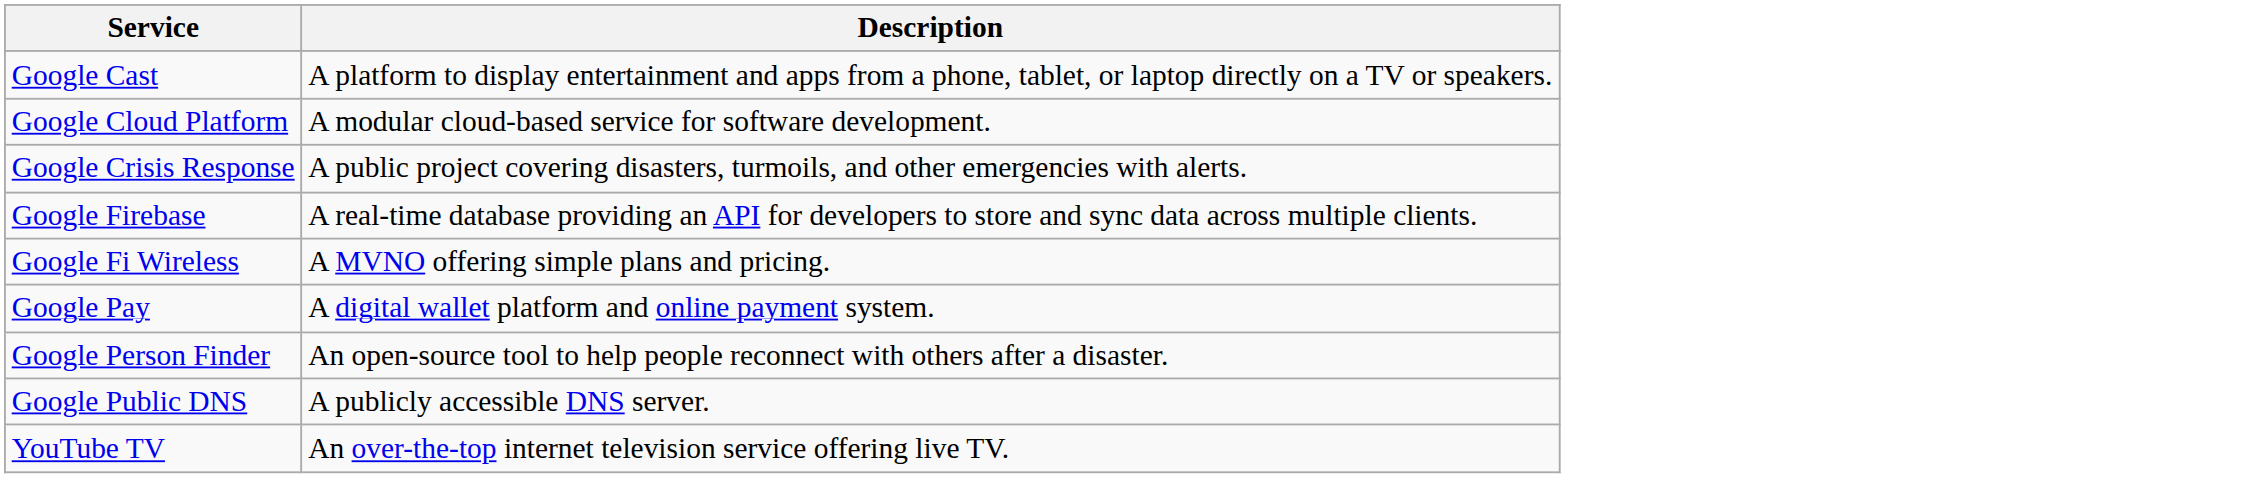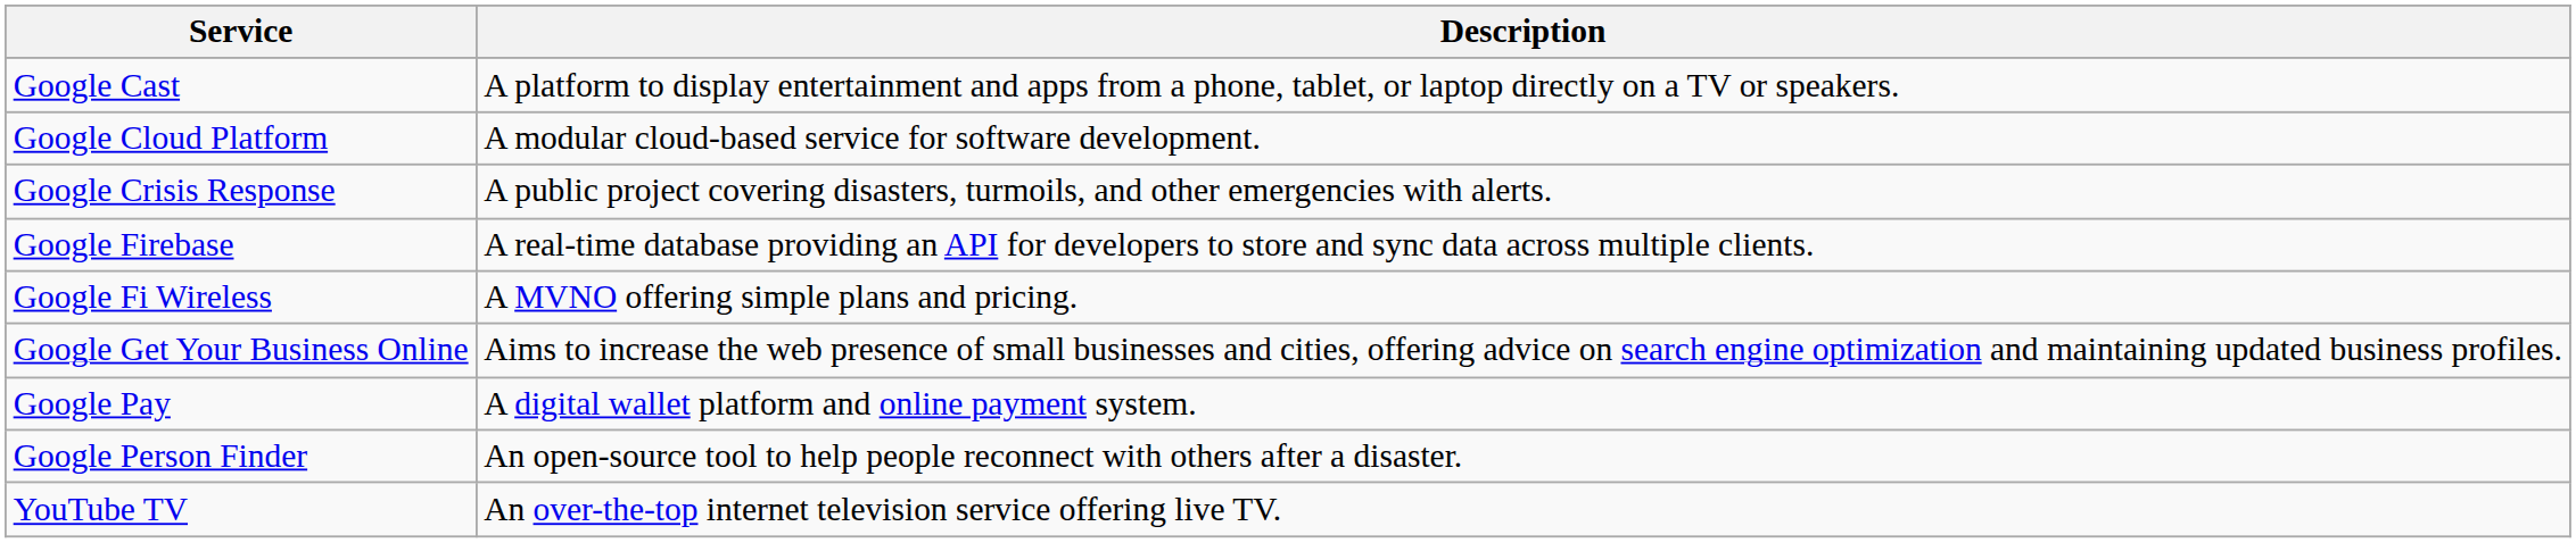 <table class="wikitable sortable">
 <tr>
 <th>Service</th>
 <th>Description</th>
 </tr>
 <tr>
 <td><a href='#'>Google Cast</a></td>
 <td>A platform to display entertainment and apps from a phone, tablet, or laptop directly on a TV or speakers.</td>
 </tr>
 <tr>
 <td><a href='#'>Google Cloud Platform</a></td>
 <td>A modular cloud-based service for software development.</td>
 </tr>
 <tr>
 <td><a href='#'>Google Crisis Response</a></td>
 <td>A public project covering disasters, turmoils, and other emergencies with alerts.</td>
 </tr>
 <tr>
 <td><a href='#'>Google Firebase</a></td>
 <td>A real-time database providing an <a href='#'>API</a> for developers to store and sync data across multiple clients.</td>
 </tr>
 <tr>
 <td><a href='#'>Google Fi Wireless</a></td>
 <td>A <a href='#'>MVNO</a> offering simple plans and pricing.</td>
 </tr>
 <tr>
+<td><a href='#'>Google Get Your Business Online</a></td>
+<td>Aims to increase the web presence of small businesses and cities, offering advice on <a href='#'>search engine optimization</a> and maintaining updated business profiles.</td>
+</tr>
+<tr>
 <td><a href='#'>Google Pay</a></td>
 <td>A <a href='#'>digital wallet</a> platform and <a href='#'>online payment</a> system.</td>
 </tr>
 <tr>
 <td><a href='#'>Google Person Finder</a></td>
 <td>An open-source tool to help people reconnect with others after a disaster.</td>
 </tr>
 <tr>
-<td><a href='#'>Google Public DNS</a></td>
-<td>A publicly accessible <a href='#'>DNS</a> server.</td>
-</tr>
-<tr>
 <td><a href='#'>YouTube TV</a></td>
 <td>An <a href='#'>over-the-top</a> internet television service offering live TV.</td>
 </tr>
 </table>
